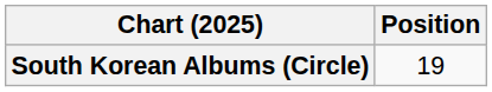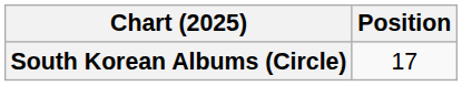 <table class="wikitable plainrowheaders" style="text-align:center">
 <tr>
 <th scope="col">Chart (2025)</th>
 <th scope="col">Position</th>
 </tr>
 <tr>
 <th scope="row">South Korean Albums (Circle)</th>
-<td>19</td>
+<td>17</td>
 </tr>
 </table>
